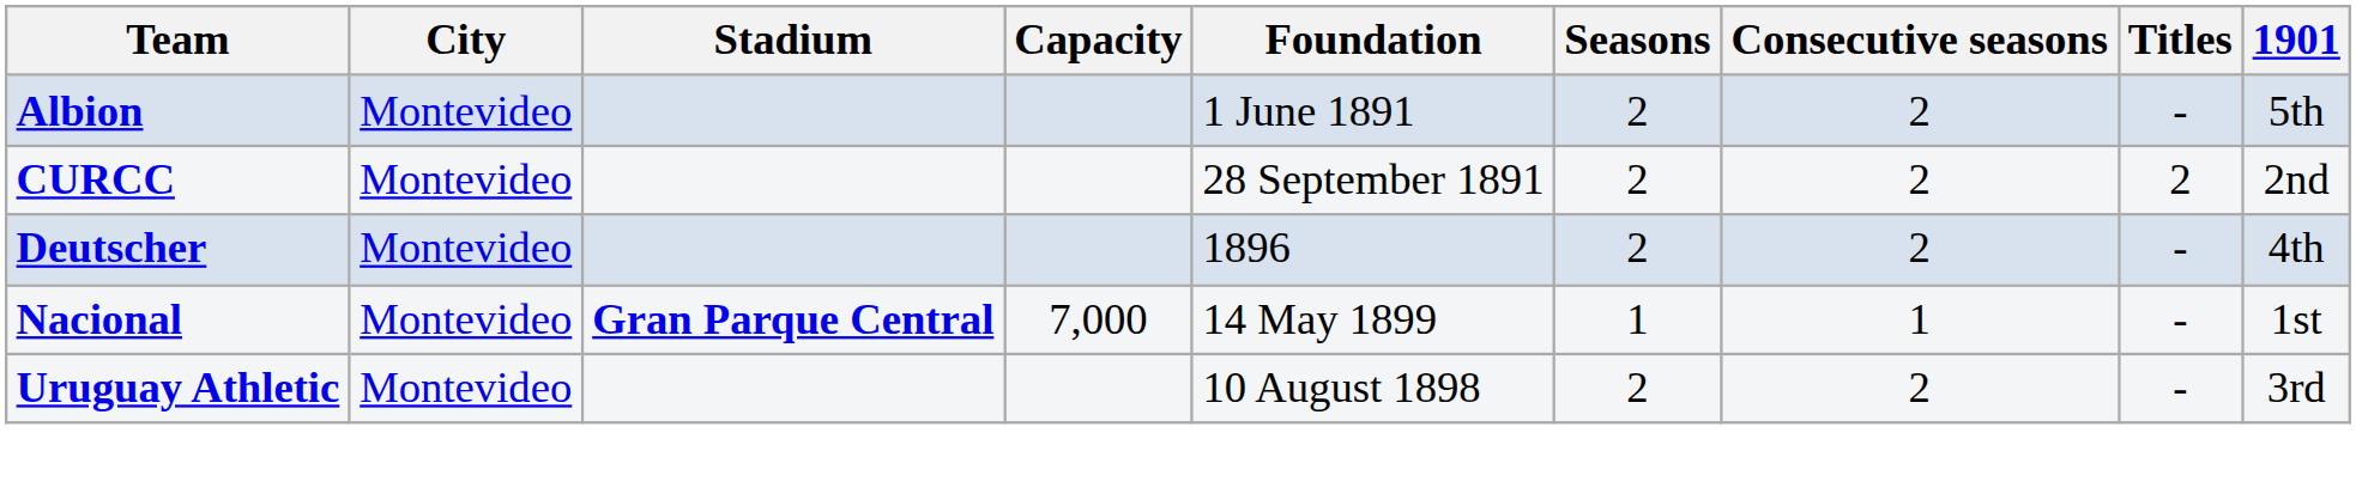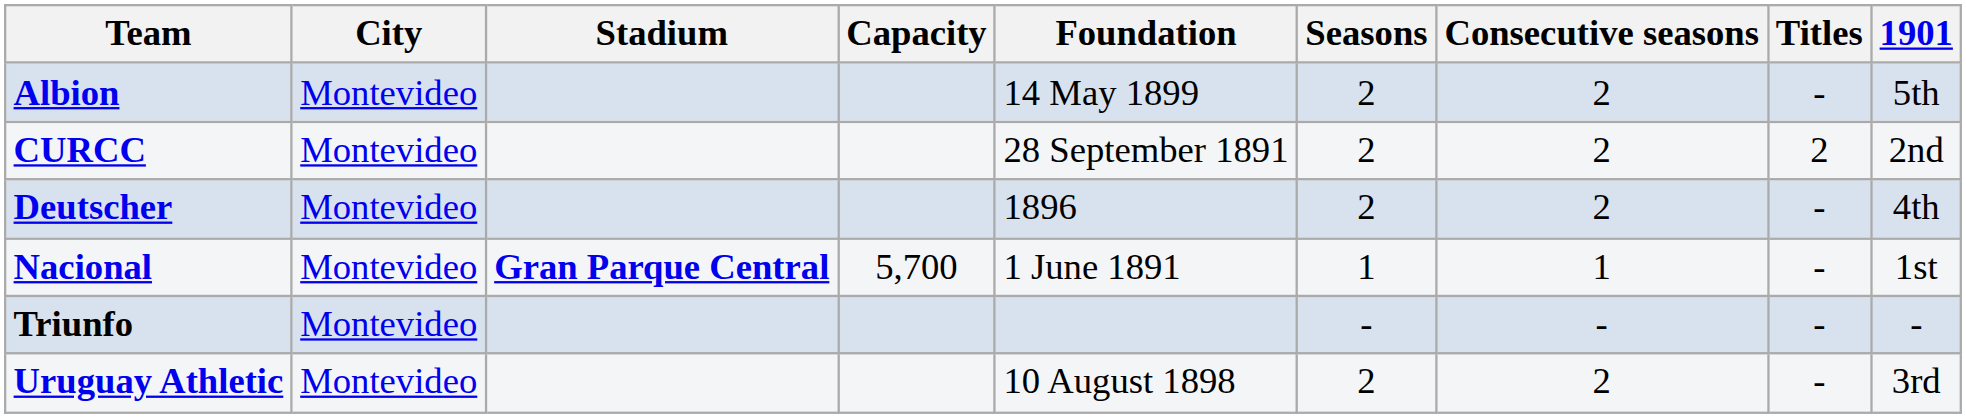 <table class="wikitable">
 <tr>
 <th>Team</th>
 <th>City</th>
 <th>Stadium</th>
 <th>Capacity</th>
 <th>Foundation</th>
 <th>Seasons</th>
 <th>Consecutive seasons</th>
 <th>Titles</th>
 <th><a href='#'>1901</a></th>
 </tr>
 <tr bgcolor=#D8E2EE>
 <td><strong><a href='#'>Albion</a></strong></td>
 <td><a href='#'>Montevideo</a></td>
 <td></td>
 <td align=center></td>
-<td>1 June 1891</td>
+<td>14 May 1899</td>
 <td align=center>2</td>
 <td align=center>2</td>
 <td align=center>-</td>
 <td align=center>5th</td>
 </tr>
 <tr bgcolor=#F3F5F7>
 <td><strong><a href='#'>CURCC</a></strong></td>
 <td><a href='#'>Montevideo</a></td>
 <td></td>
 <td align=center></td>
 <td>28 September 1891</td>
 <td align=center>2</td>
 <td align=center>2</td>
 <td align=center>2</td>
 <td align=center>2nd</td>
 </tr>
 <tr bgcolor=#D8E2EE>
 <td><strong><a href='#'>Deutscher</a></strong></td>
 <td><a href='#'>Montevideo</a></td>
 <td></td>
 <td align=center></td>
 <td>1896</td>
 <td align=center>2</td>
 <td align=center>2</td>
 <td align=center>-</td>
 <td align=center>4th</td>
 </tr>
 <tr bgcolor=#F3F5F7>
 <td><strong><a href='#'>Nacional</a></strong></td>
 <td><a href='#'>Montevideo</a></td>
 <td><strong><a href='#'>Gran Parque Central</a></strong></td>
-<td align=center>7,000</td>
-<td>14 May 1899</td>
+<td align=center>5,700</td>
+<td>1 June 1891</td>
 <td align=center>1</td>
 <td align=center>1</td>
 <td align=center>-</td>
 <td align=center>1st</td>
+</tr>
+<tr bgcolor=#D8E2EE>
+<td><strong>Triunfo</strong></td>
+<td><a href='#'>Montevideo</a></td>
+<td></td>
+<td align=center></td>
+<td></td>
+<td align=center>-</td>
+<td align=center>-</td>
+<td align=center>-</td>
+<td align=center>-</td>
 </tr>
 <tr bgcolor=#F3F5F7>
 <td><strong><a href='#'>Uruguay Athletic</a></strong></td>
 <td><a href='#'>Montevideo</a></td>
 <td></td>
 <td align=center></td>
 <td>10 August 1898</td>
 <td align=center>2</td>
 <td align=center>2</td>
 <td align=center>-</td>
 <td align=center>3rd</td>
 </tr>
 </table>
